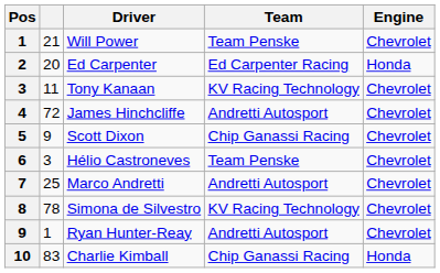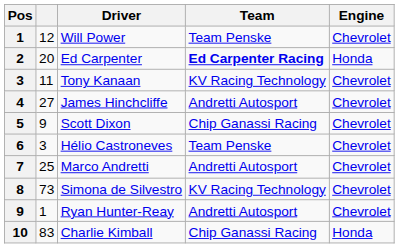 <table class="wikitable" style="font-size:95%">
 <tr>
 <th>Pos</th>
 <th></th>
 <th>Driver</th>
 <th>Team</th>
 <th>Engine</th>
 </tr>
 <tr>
 <th>1</th>
-<td>21</td>
+<td>12</td>
 <td> <a href='#'>Will Power</a></td>
 <td><a href='#'>Team Penske</a></td>
 <td><a href='#'>Chevrolet</a></td>
 </tr>
 <tr>
 <th>2</th>
 <td>20</td>
 <td> <a href='#'>Ed Carpenter</a></td>
-<td><a href='#'>Ed Carpenter Racing</a></td>
+<td><strong><a href='#'>Ed Carpenter Racing</a></strong></td>
 <td><a href='#'>Honda</a></td>
 </tr>
 <tr>
 <th>3</th>
 <td>11</td>
 <td> <a href='#'>Tony Kanaan</a></td>
 <td><a href='#'>KV Racing Technology</a></td>
 <td><a href='#'>Chevrolet</a></td>
 </tr>
 <tr>
 <th>4</th>
-<td>72</td>
+<td>27</td>
 <td> <a href='#'>James Hinchcliffe</a></td>
 <td><a href='#'>Andretti Autosport</a></td>
 <td><a href='#'>Chevrolet</a></td>
 </tr>
 <tr>
 <th>5</th>
 <td>9</td>
 <td> <a href='#'>Scott Dixon</a></td>
 <td><a href='#'>Chip Ganassi Racing</a></td>
 <td><a href='#'>Chevrolet</a></td>
 </tr>
 <tr>
 <th>6</th>
 <td>3</td>
 <td> <a href='#'>Hélio Castroneves</a></td>
 <td><a href='#'>Team Penske</a></td>
 <td><a href='#'>Chevrolet</a></td>
 </tr>
 <tr>
 <th>7</th>
 <td>25</td>
 <td> <a href='#'>Marco Andretti</a></td>
 <td><a href='#'>Andretti Autosport</a></td>
 <td><a href='#'>Chevrolet</a></td>
 </tr>
 <tr>
 <th>8</th>
-<td>78</td>
+<td>73</td>
 <td> <a href='#'>Simona de Silvestro</a></td>
 <td><a href='#'>KV Racing Technology</a></td>
 <td><a href='#'>Chevrolet</a></td>
 </tr>
 <tr>
 <th>9</th>
 <td>1</td>
 <td> <a href='#'>Ryan Hunter-Reay</a></td>
 <td><a href='#'>Andretti Autosport</a></td>
 <td><a href='#'>Chevrolet</a></td>
 </tr>
 <tr>
 <th>10</th>
 <td>83</td>
 <td> <a href='#'>Charlie Kimball</a></td>
 <td><a href='#'>Chip Ganassi Racing</a></td>
 <td><a href='#'>Honda</a></td>
 </tr>
 </table>
